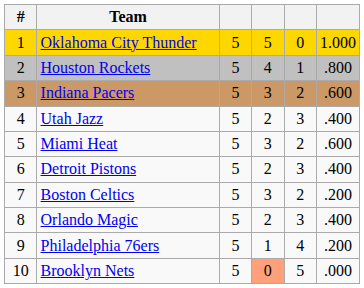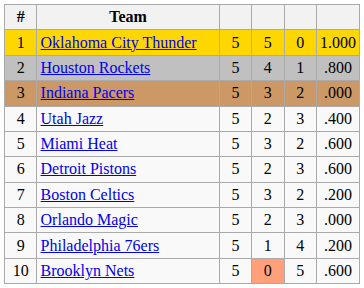 <table class="wikitable" style="text-align:center">
 <tr>
 <th width="25px">#</th>
 <th width="175px">Team</th>
 <th width="25px"></th>
 <th width="25px"></th>
 <th width="25px"></th>
 <th width="25px"></th>
 </tr>
 <tr style="background:gold;">
 <td>1</td>
 <td align="left"><a href='#'>Oklahoma City Thunder</a></td>
 <td>5</td>
 <td>5</td>
 <td>0</td>
 <td>1.000</td>
 </tr>
 <tr style="background:silver;">
 <td>2</td>
 <td align="left"><a href='#'>Houston Rockets</a></td>
 <td>5</td>
 <td>4</td>
 <td>1</td>
 <td>.800</td>
 </tr>
 <tr style="background:#c96;">
 <td>3</td>
 <td align="left"><a href='#'>Indiana Pacers</a></td>
 <td>5</td>
 <td>3</td>
 <td>2</td>
-<td>.600</td>
+<td>.000</td>
 </tr>
 <tr>
 <td>4</td>
 <td align="left"><a href='#'>Utah Jazz</a></td>
 <td>5</td>
 <td>2</td>
 <td>3</td>
 <td>.400</td>
 </tr>
 <tr>
 <td>5</td>
 <td align="left"><a href='#'>Miami Heat</a></td>
 <td>5</td>
 <td>3</td>
 <td>2</td>
 <td>.600</td>
 </tr>
 <tr>
 <td>6</td>
 <td align="left"><a href='#'>Detroit Pistons</a></td>
 <td>5</td>
 <td>2</td>
 <td>3</td>
-<td>.400</td>
+<td>.600</td>
 </tr>
 <tr>
 <td>7</td>
 <td align="left"><a href='#'>Boston Celtics</a></td>
 <td>5</td>
 <td>3</td>
 <td>2</td>
 <td>.200</td>
 </tr>
 <tr>
 <td>8</td>
 <td align="left"><a href='#'>Orlando Magic</a></td>
 <td>5</td>
 <td>2</td>
 <td>3</td>
-<td>.400</td>
+<td>.000</td>
 </tr>
 <tr>
 <td>9</td>
 <td align="left"><a href='#'>Philadelphia 76ers</a></td>
 <td>5</td>
 <td>1</td>
 <td>4</td>
 <td>.200</td>
 </tr>
 <tr>
 <td>10</td>
 <td align="left"><a href='#'>Brooklyn Nets</a></td>
 <td>5</td>
 <td style="background: lightsalmon;">0</td>
 <td>5</td>
-<td>.000</td>
+<td>.600</td>
 </tr>
 </table>
